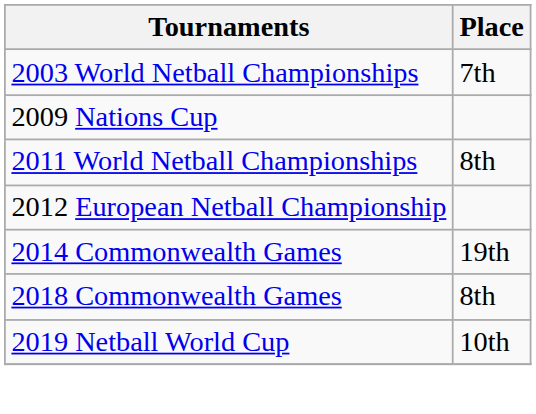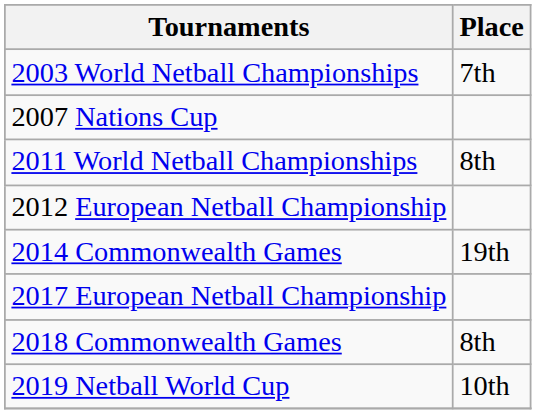 <table class="wikitable collapsible">
 <tr>
 <th>Tournaments</th>
 <th>Place</th>
 </tr>
 <tr>
 <td><a href='#'>2003 World Netball Championships</a></td>
 <td>7th</td>
 </tr>
 <tr>
-<td>2009 <a href='#'>Nations Cup</a></td>
+<td>2007 <a href='#'>Nations Cup</a></td>
 <td></td>
 </tr>
 <tr>
 <td><a href='#'>2011 World Netball Championships</a></td>
 <td>8th</td>
 </tr>
 <tr>
 <td>2012 <a href='#'>European Netball Championship</a></td>
 <td></td>
 </tr>
 <tr>
 <td><a href='#'>2014 Commonwealth Games</a></td>
 <td>19th</td>
 </tr>
 <tr>
+<td><a href='#'>2017 European Netball Championship</a></td>
+<td></td>
+</tr>
+<tr>
 <td><a href='#'>2018 Commonwealth Games</a></td>
 <td>8th</td>
 </tr>
 <tr>
 <td><a href='#'>2019 Netball World Cup</a></td>
 <td>10th</td>
 </tr>
 <tr>
 </tr>
 </table>
